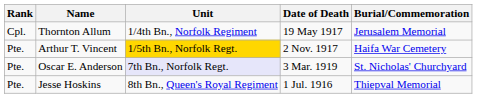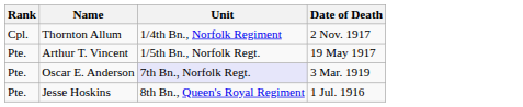 <table class="wikitable">
 <tr>
 <th>Rank</th>
 <th>Name</th>
 <th>Unit</th>
 <th>Date of Death</th>
-<th>Burial/Commemoration</th>
 </tr>
 <tr>
 <td>Cpl.</td>
 <td>Thornton Allum</td>
 <td>1/4th Bn., <a href='#'>Norfolk Regiment</a></td>
-<td>19 May 1917</td>
-<td><a href='#'>Jerusalem Memorial</a></td>
+<td>2 Nov. 1917</td>
 </tr>
 <tr>
 <td>Pte.</td>
 <td>Arthur T. Vincent</td>
-<td style="background: gold;">1/5th Bn., Norfolk Regt.</td>
-<td>2 Nov. 1917</td>
-<td><a href='#'>Haifa War Cemetery</a></td>
+<td>1/5th Bn., Norfolk Regt.</td>
+<td>19 May 1917</td>
 </tr>
 <tr>
 <td>Pte.</td>
 <td>Oscar E. Anderson</td>
 <td style="background: lavender;">7th Bn., Norfolk Regt.</td>
 <td>3 Mar. 1919</td>
-<td><a href='#'>St. Nicholas' Churchyard</a></td>
 </tr>
 <tr>
 <td>Pte.</td>
 <td>Jesse Hoskins</td>
 <td>8th Bn., <a href='#'>Queen's Royal Regiment</a></td>
 <td>1 Jul. 1916</td>
-<td><a href='#'>Thiepval Memorial</a></td>
 </tr>
 </table>
